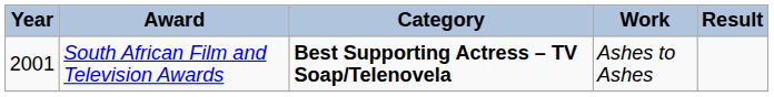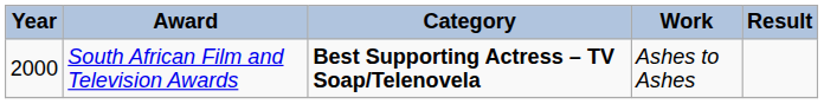 <table class="wikitable sortable">
 <tr>
 <th style="background:#B0C4DE;">Year</th>
 <th style="background:#B0C4DE;">Award</th>
 <th style="background:#B0C4DE;">Category</th>
 <th style="background:#B0C4DE;">Work</th>
 <th style="background:#B0C4DE;">Result</th>
 </tr>
 <tr>
-<td>2001</td>
+<td>2000</td>
 <td><em><a href='#'>South African Film and Television Awards</a></em></td>
 <td><strong>Best Supporting Actress – TV Soap/Telenovela</strong></td>
 <td><em>Ashes to Ashes</em></td>
 <td></td>
 </tr>
 <tr>
 </tr>
 </table>
